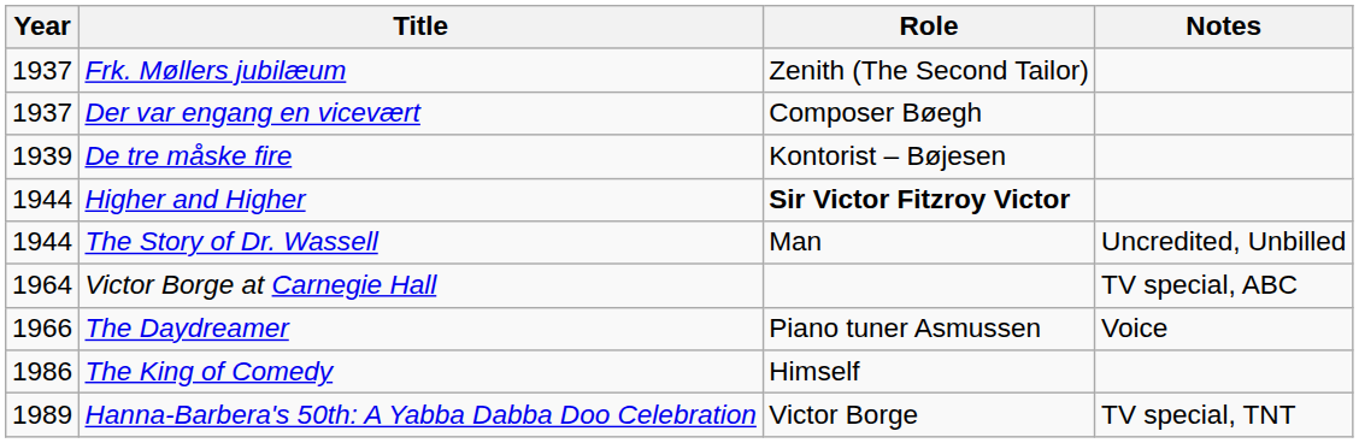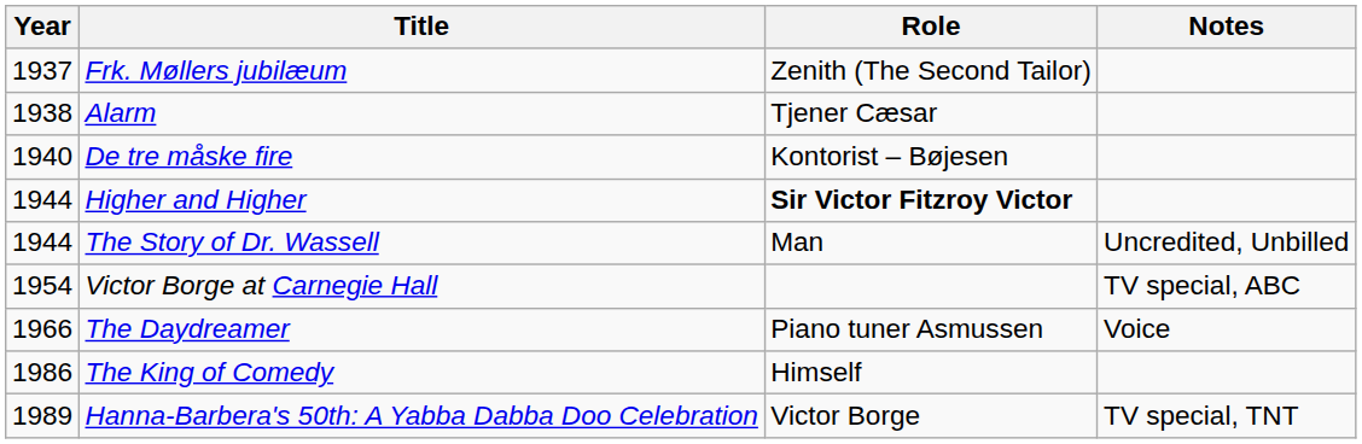 <table class="wikitable">
 <tr>
 <th>Year</th>
 <th>Title</th>
 <th>Role</th>
 <th>Notes</th>
 </tr>
 <tr>
 <td>1937</td>
 <td><em><a href='#'>Frk. Møllers jubilæum</a></em></td>
 <td>Zenith (The Second Tailor)</td>
 <td></td>
 </tr>
 <tr>
-<td>1937</td>
-<td><em><a href='#'>Der var engang en vicevært</a></em></td>
-<td>Composer Bøegh</td>
+<td>1938</td>
+<td><em><a href='#'>Alarm</a></em></td>
+<td>Tjener Cæsar</td>
 <td></td>
 </tr>
 <tr>
-<td>1939</td>
+<td>1940</td>
 <td><em><a href='#'>De tre måske fire</a></em></td>
 <td>Kontorist – Bøjesen</td>
 <td></td>
 </tr>
 <tr>
 <td>1944</td>
 <td><em><a href='#'>Higher and Higher</a></em></td>
 <td><strong>Sir Victor Fitzroy Victor</strong></td>
 <td></td>
 </tr>
 <tr>
 <td>1944</td>
 <td><em><a href='#'>The Story of Dr. Wassell</a></em></td>
 <td>Man</td>
 <td>Uncredited, Unbilled</td>
 </tr>
 <tr>
-<td>1964</td>
+<td>1954</td>
 <td><em>Victor Borge at <a href='#'>Carnegie Hall</a></em></td>
 <td></td>
 <td>TV special, ABC</td>
 </tr>
 <tr>
 <td>1966</td>
 <td><em><a href='#'>The Daydreamer</a></em></td>
 <td>Piano tuner Asmussen</td>
 <td>Voice</td>
 </tr>
 <tr>
 <td>1986</td>
 <td><em><a href='#'>The King of Comedy</a></em></td>
 <td>Himself</td>
 <td></td>
 </tr>
 <tr>
 <td>1989</td>
 <td><em><a href='#'>Hanna-Barbera's 50th: A Yabba Dabba Doo Celebration</a></em></td>
 <td>Victor Borge</td>
 <td>TV special, TNT</td>
 </tr>
 </table>
